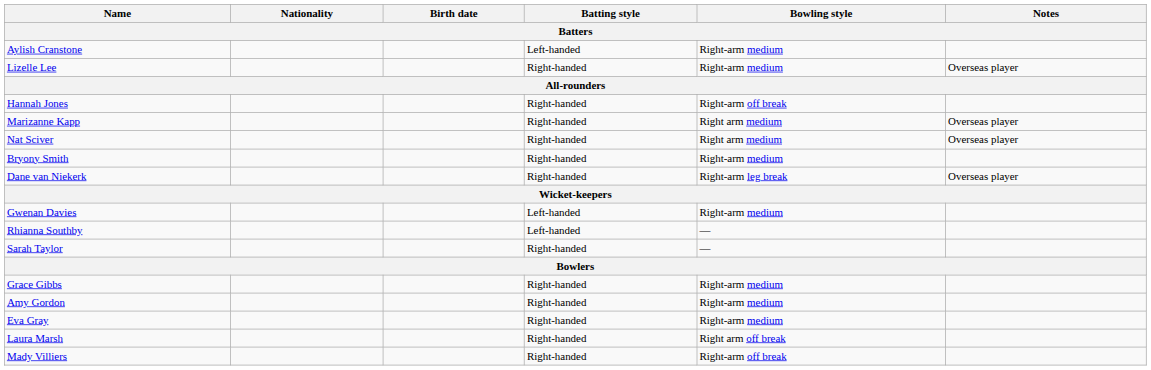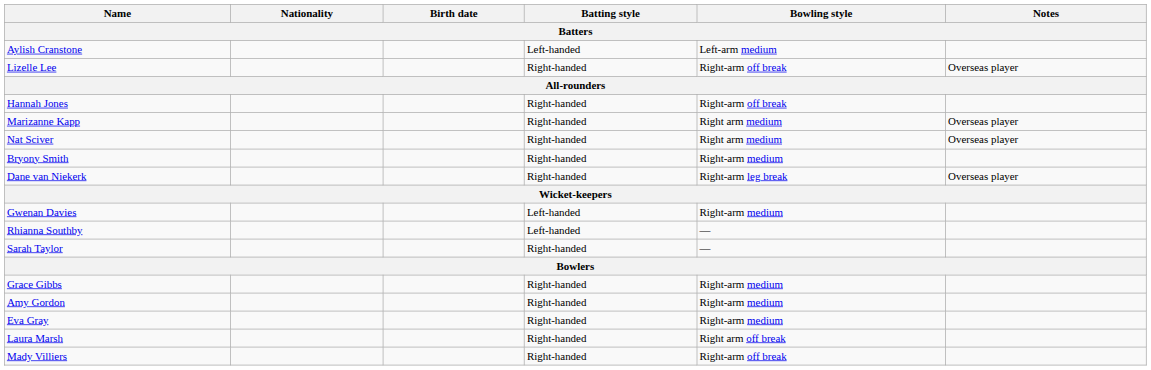 <table class="wikitable"  style="font-size:95%; width:80%;">
 <tr>
 <th>Name</th>
 <th>Nationality</th>
 <th>Birth date</th>
 <th>Batting style</th>
 <th>Bowling style</th>
 <th>Notes</th>
 </tr>
 <tr>
 <th colspan="7">Batters</th>
 </tr>
 <tr>
 <td><a href='#'>Aylish Cranstone</a></td>
 <td></td>
 <td></td>
 <td>Left-handed</td>
-<td>Right-arm <a href='#'>medium</a></td>
+<td>Left-arm <a href='#'>medium</a></td>
 <td></td>
 </tr>
 <tr>
 <td><a href='#'>Lizelle Lee</a></td>
 <td></td>
 <td></td>
 <td>Right-handed</td>
-<td>Right-arm <a href='#'>medium</a></td>
+<td>Right-arm <a href='#'>off break</a></td>
 <td>Overseas player</td>
 </tr>
 <tr>
 <th colspan="7">All-rounders</th>
 </tr>
 <tr>
 <td><a href='#'>Hannah Jones</a></td>
 <td></td>
 <td></td>
 <td>Right-handed</td>
 <td>Right-arm <a href='#'>off break</a></td>
 <td></td>
 </tr>
 <tr>
 <td><a href='#'>Marizanne Kapp</a></td>
 <td></td>
 <td></td>
 <td>Right-handed</td>
 <td>Right arm <a href='#'>medium</a></td>
 <td>Overseas player</td>
 </tr>
 <tr>
 <td><a href='#'>Nat Sciver</a></td>
 <td></td>
 <td></td>
 <td>Right-handed</td>
 <td>Right arm <a href='#'>medium</a></td>
 <td>Overseas player</td>
 </tr>
 <tr>
 <td><a href='#'>Bryony Smith</a></td>
 <td></td>
 <td></td>
 <td>Right-handed</td>
 <td>Right-arm <a href='#'>medium</a></td>
 <td></td>
 </tr>
 <tr>
 <td><a href='#'>Dane van Niekerk</a></td>
 <td></td>
 <td></td>
 <td>Right-handed</td>
 <td>Right-arm <a href='#'>leg break</a></td>
 <td>Overseas player</td>
 </tr>
 <tr>
 <th colspan="7">Wicket-keepers</th>
 </tr>
 <tr>
 <td><a href='#'>Gwenan Davies</a></td>
 <td></td>
 <td></td>
 <td>Left-handed</td>
 <td>Right-arm <a href='#'>medium</a></td>
 <td></td>
 </tr>
 <tr>
 <td><a href='#'>Rhianna Southby</a></td>
 <td></td>
 <td></td>
 <td>Left-handed</td>
 <td>—</td>
 <td></td>
 </tr>
 <tr>
 <td><a href='#'>Sarah Taylor</a></td>
 <td></td>
 <td></td>
 <td>Right-handed</td>
 <td>—</td>
 <td></td>
 </tr>
 <tr>
 <th colspan="7">Bowlers</th>
 </tr>
 <tr>
 <td><a href='#'>Grace Gibbs</a></td>
 <td></td>
 <td></td>
 <td>Right-handed</td>
 <td>Right-arm <a href='#'>medium</a></td>
 <td></td>
 </tr>
 <tr>
 <td><a href='#'>Amy Gordon</a></td>
 <td></td>
 <td></td>
 <td>Right-handed</td>
 <td>Right-arm <a href='#'>medium</a></td>
 <td></td>
 </tr>
 <tr>
 <td><a href='#'>Eva Gray</a></td>
 <td></td>
 <td></td>
 <td>Right-handed</td>
 <td>Right-arm <a href='#'>medium</a></td>
 <td></td>
 </tr>
 <tr>
 <td><a href='#'>Laura Marsh</a></td>
 <td></td>
 <td></td>
 <td>Right-handed</td>
 <td>Right arm <a href='#'>off break</a></td>
 <td></td>
 </tr>
 <tr>
 <td><a href='#'>Mady Villiers</a></td>
 <td></td>
 <td></td>
 <td>Right-handed</td>
 <td>Right-arm <a href='#'>off break</a></td>
 <td></td>
 </tr>
 </table>
